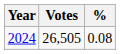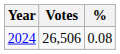 <table class="wikitable">
 <tr>
 <th>Year</th>
 <th>Votes</th>
 <th>%</th>
 </tr>
 <tr>
 <td><a href='#'>2024</a></td>
-<td>26,505</td>
+<td>26,506</td>
 <td>0.08</td>
 </tr>
 </table>
